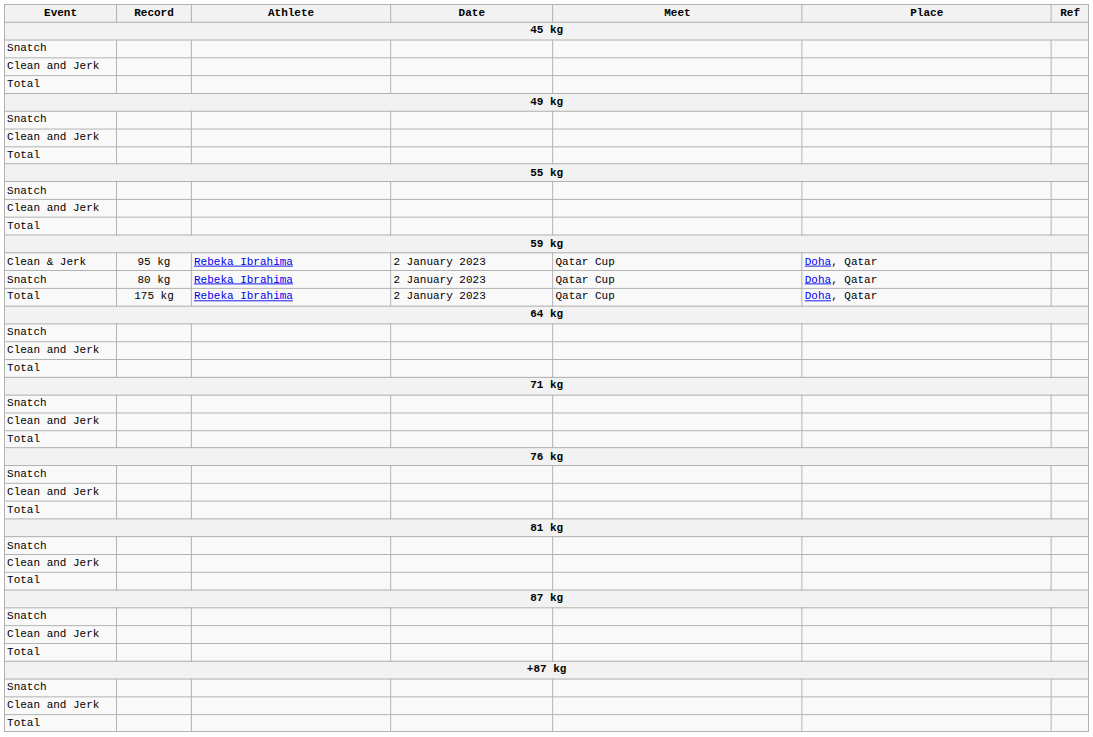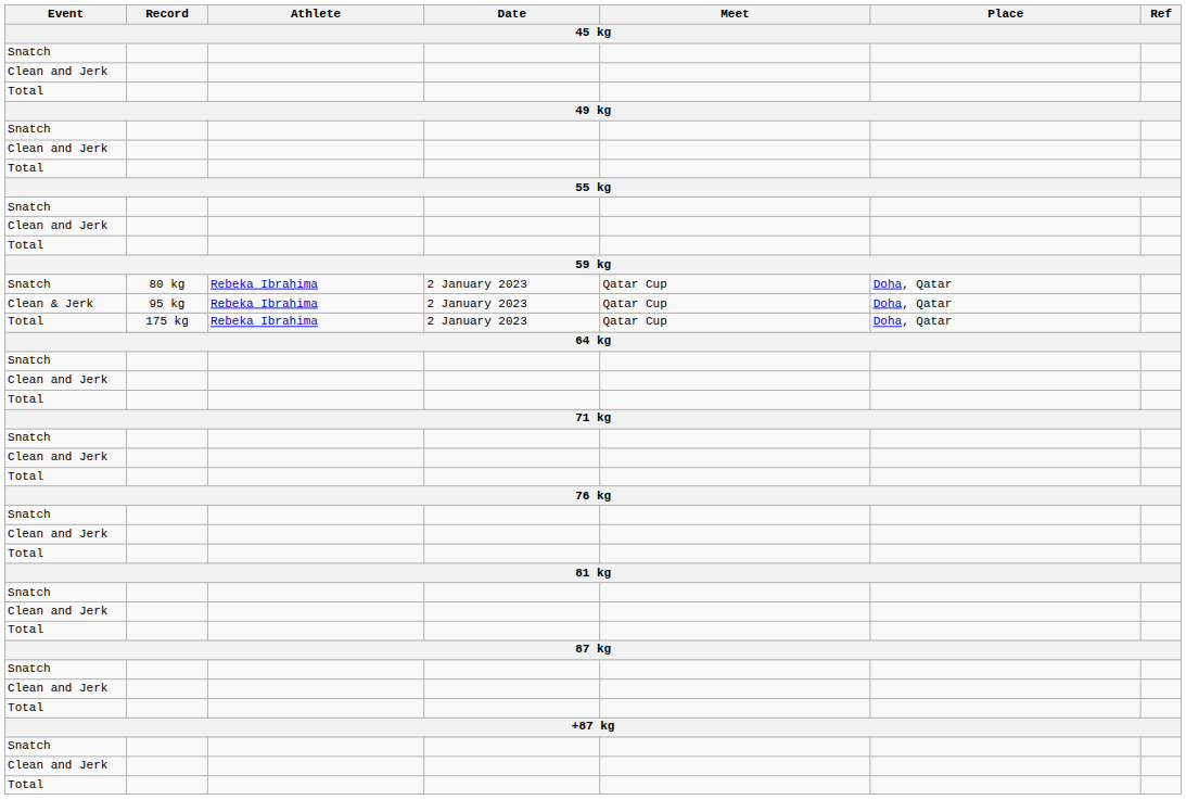 <table class="wikitable" style="font-size:95%;">
 <tr>
 <th width=9%>Event</th>
 <th width=6%>Record</th>
 <th width=16%>Athlete</th>
 <th width=13%>Date</th>
 <th width=20%>Meet</th>
 <th width=20%>Place</th>
 <th width=3%>Ref</th>
 </tr>
 <tr bgcolor="#DDDDDD">
 <th colspan="7">45 kg</th>
 </tr>
 <tr>
 <td>Snatch</td>
 <td align="center"></td>
 <td></td>
 <td></td>
 <td></td>
 <td></td>
 <td></td>
 </tr>
 <tr>
 <td>Clean and Jerk</td>
 <td align="center"></td>
 <td></td>
 <td></td>
 <td></td>
 <td></td>
 <td></td>
 </tr>
 <tr>
 <td>Total</td>
 <td align="center"></td>
 <td></td>
 <td></td>
 <td></td>
 <td></td>
 <td></td>
 </tr>
 <tr bgcolor="#DDDDDD">
 <th colspan="7">49 kg</th>
 </tr>
 <tr>
 <td>Snatch</td>
 <td align="center"></td>
 <td></td>
 <td></td>
 <td></td>
 <td></td>
 <td></td>
 </tr>
 <tr>
 <td>Clean and Jerk</td>
 <td align="center"></td>
 <td></td>
 <td></td>
 <td></td>
 <td></td>
 <td></td>
 </tr>
 <tr>
 <td>Total</td>
 <td align="center"></td>
 <td></td>
 <td></td>
 <td></td>
 <td></td>
 <td></td>
 </tr>
 <tr bgcolor="#DDDDDD">
 <th colspan="7">55 kg</th>
 </tr>
 <tr>
 <td>Snatch</td>
 <td align="center"></td>
 <td></td>
 <td></td>
 <td></td>
 <td></td>
 <td></td>
 </tr>
 <tr>
 <td>Clean and Jerk</td>
 <td align="center"></td>
 <td></td>
 <td></td>
 <td></td>
 <td></td>
 <td></td>
 </tr>
 <tr>
 <td>Total</td>
 <td align="center"></td>
 <td></td>
 <td></td>
 <td></td>
 <td></td>
 <td></td>
 </tr>
 <tr bgcolor="#DDDDDD">
 <th colspan="7">59 kg</th>
 </tr>
 <tr>
-<td>Clean & Jerk</td>
-<td align="center">95 kg</td>
+<td>Snatch</td>
+<td align="center">80 kg</td>
 <td><a href='#'>Rebeka Ibrahima</a></td>
 <td>2 January 2023</td>
 <td>Qatar Cup</td>
 <td><a href='#'>Doha</a>, Qatar</td>
 <td></td>
 </tr>
 <tr>
-<td>Snatch</td>
-<td align="center">80 kg</td>
+<td>Clean & Jerk</td>
+<td align="center">95 kg</td>
 <td><a href='#'>Rebeka Ibrahima</a></td>
 <td>2 January 2023</td>
 <td>Qatar Cup</td>
 <td><a href='#'>Doha</a>, Qatar</td>
 <td></td>
 </tr>
 <tr>
 <td>Total</td>
 <td align="center">175 kg</td>
 <td><a href='#'>Rebeka Ibrahima</a></td>
 <td>2 January 2023</td>
 <td>Qatar Cup</td>
 <td><a href='#'>Doha</a>, Qatar</td>
 <td></td>
 </tr>
 <tr bgcolor="#DDDDDD">
 <th colspan="7">64 kg</th>
 </tr>
 <tr>
 <td>Snatch</td>
 <td align="center"></td>
 <td></td>
 <td></td>
 <td></td>
 <td></td>
 <td></td>
 </tr>
 <tr>
 <td>Clean and Jerk</td>
 <td align="center"></td>
 <td></td>
 <td></td>
 <td></td>
 <td></td>
 <td></td>
 </tr>
 <tr>
 <td>Total</td>
 <td align="center"></td>
 <td></td>
 <td></td>
 <td></td>
 <td></td>
 <td></td>
 </tr>
 <tr bgcolor="#DDDDDD">
 <th colspan="7">71 kg</th>
 </tr>
 <tr>
 <td>Snatch</td>
 <td align="center"></td>
 <td></td>
 <td></td>
 <td></td>
 <td></td>
 <td></td>
 </tr>
 <tr>
 <td>Clean and Jerk</td>
 <td align="center"></td>
 <td></td>
 <td></td>
 <td></td>
 <td></td>
 <td></td>
 </tr>
 <tr>
 <td>Total</td>
 <td align="center"></td>
 <td></td>
 <td></td>
 <td></td>
 <td></td>
 <td></td>
 </tr>
 <tr bgcolor="#DDDDDD">
 <th colspan="7">76 kg</th>
 </tr>
 <tr>
 <td>Snatch</td>
 <td align="center"></td>
 <td></td>
 <td></td>
 <td></td>
 <td></td>
 <td></td>
 </tr>
 <tr>
 <td>Clean and Jerk</td>
 <td align="center"></td>
 <td></td>
 <td></td>
 <td></td>
 <td></td>
 <td></td>
 </tr>
 <tr>
 <td>Total</td>
 <td align="center"></td>
 <td></td>
 <td></td>
 <td></td>
 <td></td>
 <td></td>
 </tr>
 <tr bgcolor="#DDDDDD">
 <th colspan="7">81 kg</th>
 </tr>
 <tr>
 <td>Snatch</td>
 <td align="center"></td>
 <td></td>
 <td></td>
 <td></td>
 <td></td>
 <td></td>
 </tr>
 <tr>
 <td>Clean and Jerk</td>
 <td align="center"></td>
 <td></td>
 <td></td>
 <td></td>
 <td></td>
 <td></td>
 </tr>
 <tr>
 <td>Total</td>
 <td align="center"></td>
 <td></td>
 <td></td>
 <td></td>
 <td></td>
 <td></td>
 </tr>
 <tr bgcolor="#DDDDDD">
 <th colspan="7">87 kg</th>
 </tr>
 <tr>
 <td>Snatch</td>
 <td align="center"></td>
 <td></td>
 <td></td>
 <td></td>
 <td></td>
 <td></td>
 </tr>
 <tr>
 <td>Clean and Jerk</td>
 <td align="center"></td>
 <td></td>
 <td></td>
 <td></td>
 <td></td>
 <td></td>
 </tr>
 <tr>
 <td>Total</td>
 <td align="center"></td>
 <td></td>
 <td></td>
 <td></td>
 <td></td>
 <td></td>
 </tr>
 <tr bgcolor="#DDDDDD">
 <th colspan="7">+87 kg</th>
 </tr>
 <tr>
 <td>Snatch</td>
 <td align="center"></td>
 <td></td>
 <td></td>
 <td></td>
 <td></td>
 <td></td>
 </tr>
 <tr>
 <td>Clean and Jerk</td>
 <td align="center"></td>
 <td></td>
 <td></td>
 <td></td>
 <td></td>
 <td></td>
 </tr>
 <tr>
 <td>Total</td>
 <td align="center"></td>
 <td></td>
 <td></td>
 <td></td>
 <td></td>
 <td></td>
 </tr>
 </table>
